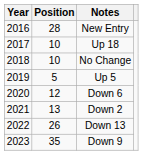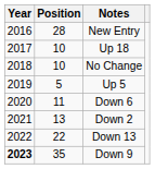 <table class="wikitable plainrowheaders" style="text-align:center;">
 <tr>
 <th>Year</th>
 <th>Position</th>
 <th>Notes</th>
 <th></th>
 </tr>
 <tr>
 <td>2016</td>
 <td>28</td>
 <td>New Entry</td>
 <td rowspan="8"></td>
 </tr>
 <tr>
 <td>2017</td>
 <td>10</td>
 <td>Up 18</td>
 </tr>
 <tr>
 <td>2018</td>
 <td>10</td>
 <td>No Change</td>
 </tr>
 <tr>
 <td>2019</td>
 <td>5</td>
 <td>Up 5</td>
 </tr>
 <tr>
 <td>2020</td>
-<td>12</td>
+<td>11</td>
 <td>Down 6</td>
 </tr>
 <tr>
 <td>2021</td>
 <td>13</td>
 <td>Down 2</td>
 </tr>
 <tr>
 <td>2022</td>
-<td>26</td>
+<td>22</td>
 <td>Down 13</td>
 </tr>
 <tr>
-<td>2023</td>
+<td><strong>2023</strong></td>
 <td>35</td>
 <td>Down 9</td>
 </tr>
 </table>
